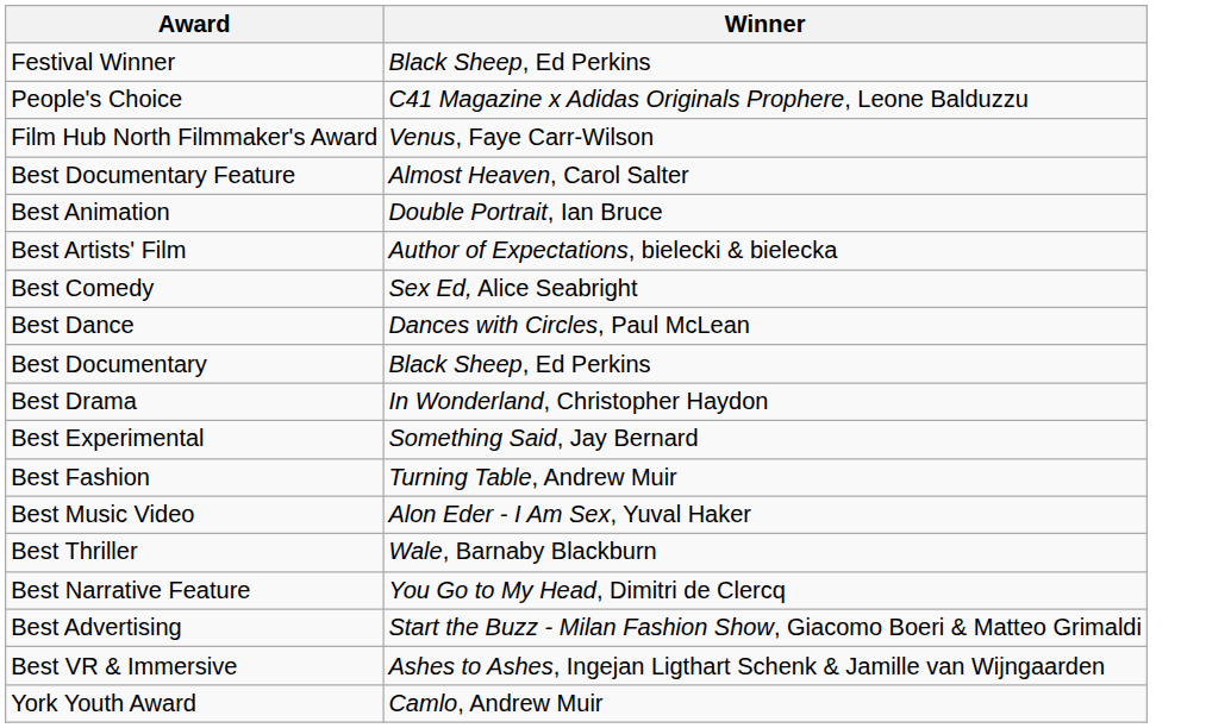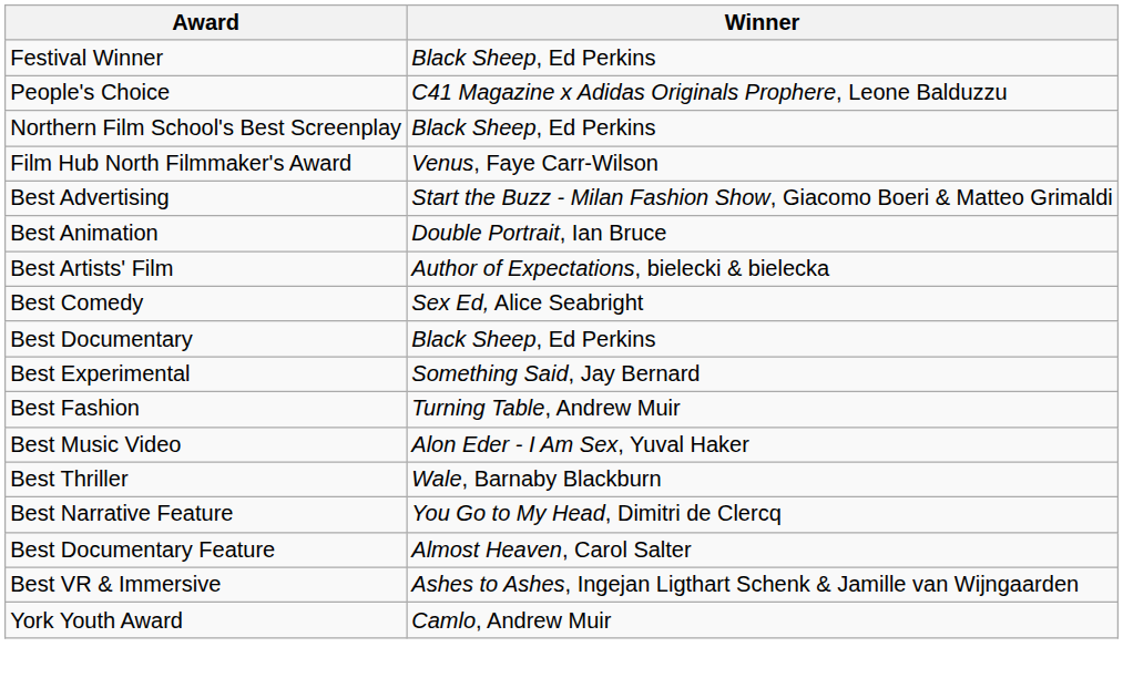 <table class="wikitable">
 <tr>
 <th>Award</th>
 <th>Winner</th>
 </tr>
 <tr>
 <td>Festival Winner</td>
 <td><em>Black Sheep</em>, Ed Perkins</td>
 </tr>
 <tr>
 <td>People's Choice</td>
 <td><em>C41 Magazine x Adidas Originals Prophere</em>, Leone Balduzzu</td>
 </tr>
 <tr>
+<td>Northern Film School's Best Screenplay</td>
+<td><em>Black Sheep</em>, Ed Perkins</td>
+</tr>
+<tr>
 <td>Film Hub North Filmmaker's Award</td>
 <td><em>Venus</em>, Faye Carr-Wilson</td>
 </tr>
 <tr>
-<td>Best Documentary Feature</td>
-<td><em>Almost Heaven</em>, Carol Salter</td>
+<td>Best Advertising</td>
+<td><em>Start the Buzz - Milan Fashion Show</em>, Giacomo Boeri & Matteo Grimaldi</td>
 </tr>
 <tr>
 <td>Best Animation</td>
 <td><em>Double Portrait</em>, Ian Bruce</td>
 </tr>
 <tr>
 <td>Best Artists' Film</td>
 <td><em>Author of Expectations</em>, bielecki & bielecka</td>
 </tr>
 <tr>
 <td>Best Comedy</td>
 <td><em>Sex Ed,</em> Alice Seabright</td>
 </tr>
 <tr>
-<td>Best Dance</td>
-<td><em>Dances with Circles</em>, Paul McLean</td>
-</tr>
-<tr>
 <td>Best Documentary</td>
 <td><em>Black Sheep</em>, Ed Perkins</td>
-</tr>
-<tr>
-<td>Best Drama</td>
-<td><em>In Wonderland</em>, Christopher Haydon</td>
 </tr>
 <tr>
 <td>Best Experimental</td>
 <td><em>Something Said</em>, Jay Bernard</td>
 </tr>
 <tr>
 <td>Best Fashion</td>
 <td><em>Turning Table</em>, Andrew Muir</td>
 </tr>
 <tr>
 <td>Best Music Video</td>
 <td><em>Alon Eder - I Am Sex</em>, Yuval Haker</td>
 </tr>
 <tr>
 <td>Best Thriller</td>
 <td><em>Wale</em>, Barnaby Blackburn</td>
 </tr>
 <tr>
 <td>Best Narrative Feature</td>
 <td><em>You Go to My Head</em>, Dimitri de Clercq</td>
 </tr>
 <tr>
-<td>Best Advertising</td>
-<td><em>Start the Buzz - Milan Fashion Show</em>, Giacomo Boeri & Matteo Grimaldi</td>
+<td>Best Documentary Feature</td>
+<td><em>Almost Heaven</em>, Carol Salter</td>
 </tr>
 <tr>
 <td>Best VR & Immersive</td>
 <td><em>Ashes to Ashes</em>, Ingejan Ligthart Schenk & Jamille van Wijngaarden</td>
 </tr>
 <tr>
 <td>York Youth Award</td>
 <td><em>Camlo</em>, Andrew Muir</td>
 </tr>
 </table>
